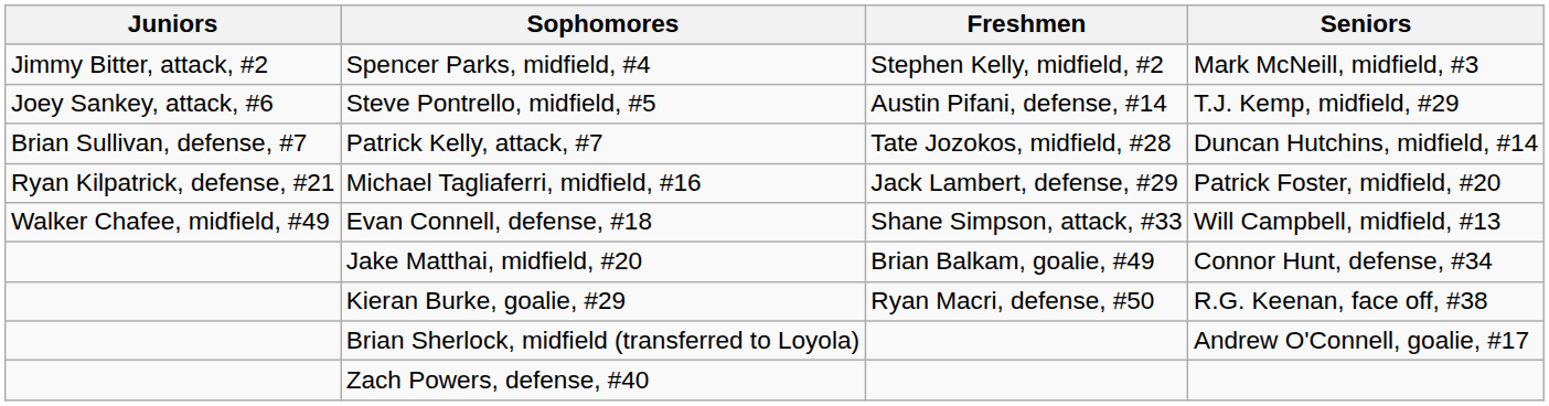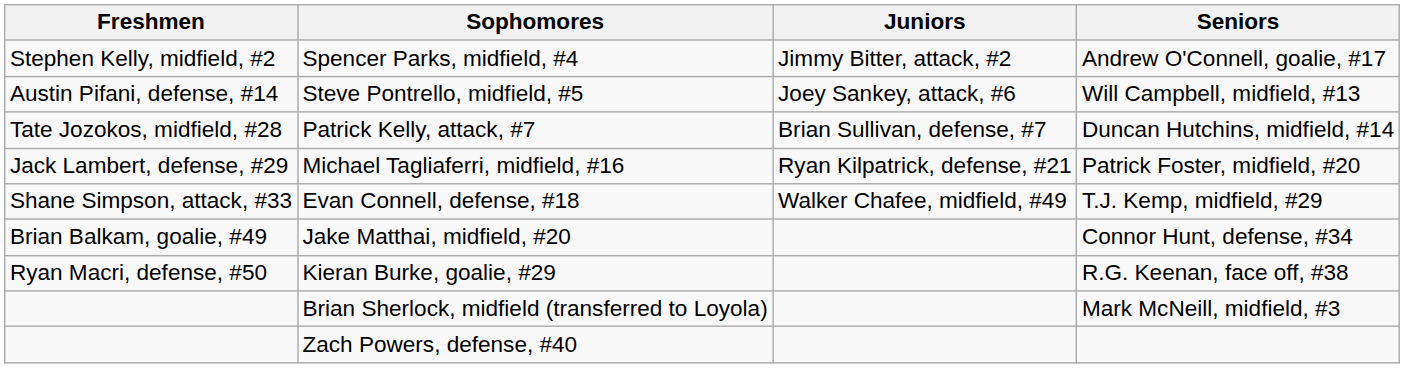 <table class="wikitable">
 <tr ;>
+<th>Freshmen</th>
+<th>Sophomores</th>
 <th>Juniors</th>
-<th>Sophomores</th>
-<th>Freshmen</th>
 <th>Seniors</th>
 </tr>
 <tr>
+<td>Stephen Kelly, midfield, #2</td>
+<td>Spencer Parks, midfield, #4</td>
 <td>Jimmy Bitter, attack, #2</td>
-<td>Spencer Parks, midfield, #4</td>
-<td>Stephen Kelly, midfield, #2</td>
-<td>Mark McNeill, midfield, #3</td>
+<td>Andrew O'Connell, goalie, #17</td>
 </tr>
 <tr>
+<td>Austin Pifani, defense, #14</td>
+<td>Steve Pontrello, midfield, #5</td>
 <td>Joey Sankey, attack, #6</td>
-<td>Steve Pontrello, midfield, #5</td>
-<td>Austin Pifani, defense, #14</td>
+<td>Will Campbell, midfield, #13</td>
+</tr>
+<tr>
+<td>Tate Jozokos, midfield, #28</td>
+<td>Patrick Kelly, attack, #7</td>
+<td>Brian Sullivan, defense, #7</td>
+<td>Duncan Hutchins, midfield, #14</td>
+</tr>
+<tr>
+<td>Jack Lambert, defense, #29</td>
+<td>Michael Tagliaferri, midfield, #16</td>
+<td>Ryan Kilpatrick, defense, #21</td>
+<td>Patrick Foster, midfield, #20</td>
+</tr>
+<tr>
+<td>Shane Simpson, attack, #33</td>
+<td>Evan Connell, defense, #18</td>
+<td>Walker Chafee, midfield, #49</td>
 <td>T.J. Kemp, midfield, #29</td>
 </tr>
 <tr>
-<td>Brian Sullivan, defense, #7</td>
-<td>Patrick Kelly, attack, #7</td>
-<td>Tate Jozokos, midfield, #28</td>
-<td>Duncan Hutchins, midfield, #14</td>
-</tr>
-<tr>
-<td>Ryan Kilpatrick, defense, #21</td>
-<td>Michael Tagliaferri, midfield, #16</td>
-<td>Jack Lambert, defense, #29</td>
-<td>Patrick Foster, midfield, #20</td>
-</tr>
-<tr>
-<td>Walker Chafee, midfield, #49</td>
-<td>Evan Connell, defense, #18</td>
-<td>Shane Simpson, attack, #33</td>
-<td>Will Campbell, midfield, #13</td>
-</tr>
-<tr>
+<td>Brian Balkam, goalie, #49</td>
+<td>Jake Matthai, midfield, #20</td>
 <td></td>
-<td>Jake Matthai, midfield, #20</td>
-<td>Brian Balkam, goalie, #49</td>
 <td>Connor Hunt, defense, #34</td>
 </tr>
 <tr>
+<td>Ryan Macri, defense, #50</td>
+<td>Kieran Burke, goalie, #29</td>
 <td></td>
-<td>Kieran Burke, goalie, #29</td>
-<td>Ryan Macri, defense, #50</td>
 <td>R.G. Keenan, face off, #38</td>
 </tr>
 <tr>
 <td></td>
 <td>Brian Sherlock, midfield (transferred to Loyola)</td>
 <td></td>
-<td>Andrew O'Connell, goalie, #17</td>
+<td>Mark McNeill, midfield, #3</td>
 </tr>
 <tr>
 <td></td>
 <td>Zach Powers, defense, #40</td>
 <td></td>
 <td></td>
 </tr>
 </table>
